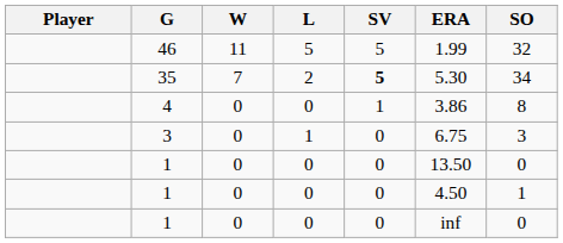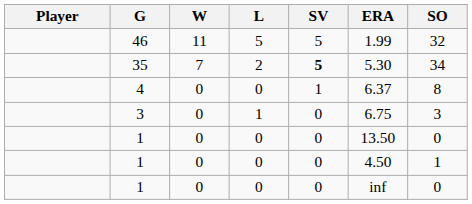 <table class="wikitable sortable">
 <tr>
 <th bgcolor="#DDDDFF" width="16%">Player</th>
 <th bgcolor="#DDDDFF" width="9%">G</th>
 <th bgcolor="#DDDDFF" width="9%">W</th>
 <th bgcolor="#DDDDFF" width="9%">L</th>
 <th bgcolor="#DDDDFF" width="9%">SV</th>
 <th bgcolor="#DDDDFF" width="9%">ERA</th>
 <th bgcolor="#DDDDFF" width="9%">SO</th>
 </tr>
 <tr align="center">
 <td></td>
 <td>46</td>
 <td>11</td>
 <td>5</td>
 <td>5</td>
 <td>1.99</td>
 <td>32</td>
 </tr>
 <tr align="center">
 <td></td>
 <td>35</td>
 <td>7</td>
 <td>2</td>
 <td><strong>5</strong></td>
 <td>5.30</td>
 <td>34</td>
 </tr>
 <tr align="center">
 <td></td>
 <td>4</td>
 <td>0</td>
 <td>0</td>
 <td>1</td>
-<td>3.86</td>
+<td>6.37</td>
 <td>8</td>
 </tr>
 <tr align="center">
 <td></td>
 <td>3</td>
 <td>0</td>
 <td>1</td>
 <td>0</td>
 <td>6.75</td>
 <td>3</td>
 </tr>
 <tr align="center">
 <td></td>
 <td>1</td>
 <td>0</td>
 <td>0</td>
 <td>0</td>
 <td>13.50</td>
 <td>0</td>
 </tr>
 <tr align="center">
 <td></td>
 <td>1</td>
 <td>0</td>
 <td>0</td>
 <td>0</td>
 <td>4.50</td>
 <td>1</td>
 </tr>
 <tr align="center">
 <td></td>
 <td>1</td>
 <td>0</td>
 <td>0</td>
 <td>0</td>
 <td>inf</td>
 <td>0</td>
 </tr>
 </table>
